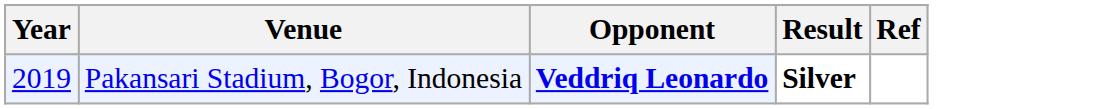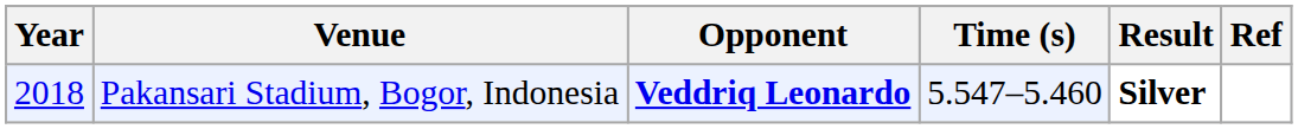 <table class="sortable wikitable" style="font-size: 90%;">
 <tr>
 <th>Year</th>
 <th>Venue</th>
 <th>Opponent</th>
+<th>Time (s)</th>
 <th>Result</th>
 <th>Ref</th>
 </tr>
 <tr style="background:#ECF2FF">
-<td align="center"><a href='#'>2019</a></td>
+<td align="center"><a href='#'>2018</a></td>
 <td><a href='#'>Pakansari Stadium</a>, <a href='#'>Bogor</a>, Indonesia</td>
 <td align="left"><strong> <a href='#'>Veddriq Leonardo</a></strong></td>
+<td align="left">5.547–5.460</td>
 <td style="text-align:left; background:white"> <strong>Silver</strong></td>
 <td style="text-align:center; background:white"></td>
 </tr>
 </table>
